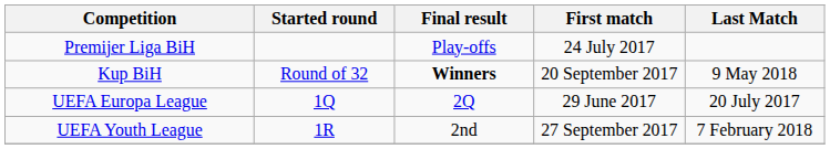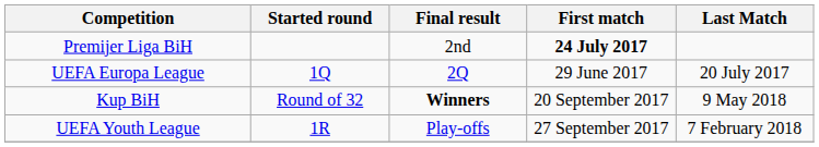 <table class="wikitable" style="text-align: center;">
 <tr>
 <th width="220">Competition</th>
 <th width="120">Started round</th>
 <th width="120">Final result</th>
 <th width="130">First match</th>
 <th width="120">Last Match</th>
 </tr>
 <tr>
 <td><a href='#'>Premijer Liga BiH</a></td>
 <td></td>
-<td><a href='#'>Play-offs</a></td>
-<td>24 July 2017</td>
+<td>2nd</td>
+<td><strong>24 July 2017</strong></td>
 <td></td>
+</tr>
+<tr>
+<td><a href='#'>UEFA Europa League</a></td>
+<td><a href='#'>1Q</a></td>
+<td><a href='#'>2Q</a></td>
+<td>29 June 2017</td>
+<td>20 July 2017</td>
 </tr>
 <tr>
 <td><a href='#'>Kup BiH</a></td>
 <td><a href='#'>Round of 32</a></td>
 <td><strong>Winners</strong></td>
 <td>20 September 2017</td>
 <td>9 May 2018</td>
 </tr>
 <tr>
-<td><a href='#'>UEFA Europa League</a></td>
-<td><a href='#'>1Q</a></td>
-<td><a href='#'>2Q</a></td>
-<td>29 June 2017</td>
-<td>20 July 2017</td>
-</tr>
-<tr>
 <td><a href='#'>UEFA Youth League</a></td>
 <td><a href='#'>1R</a></td>
-<td>2nd</td>
+<td><a href='#'>Play-offs</a></td>
 <td>27 September 2017</td>
 <td>7 February 2018</td>
 </tr>
 <tr>
 </tr>
 </table>
